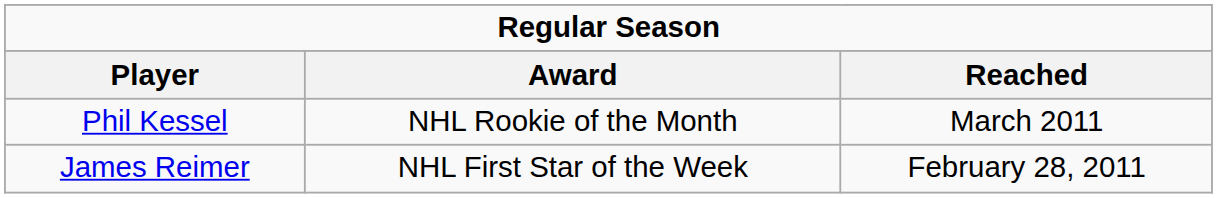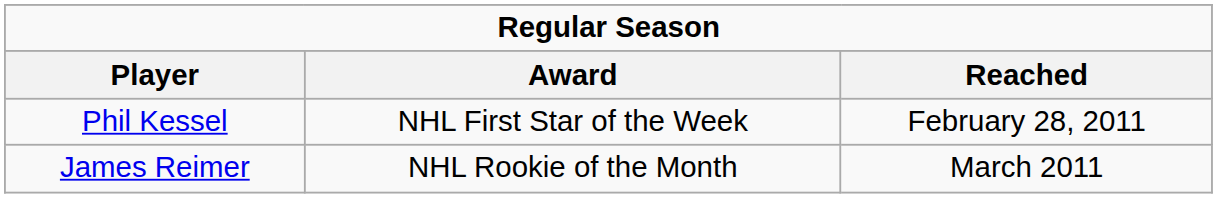 <table class="wikitable" style="width:52%; text-align:center;">
 <tr>
 <td colspan="10" style="text-align:center;"><strong>Regular Season</strong></td>
 </tr>
 <tr>
 <th>Player</th>
 <th>Award</th>
 <th>Reached</th>
 </tr>
 <tr>
 <td><a href='#'>Phil Kessel</a></td>
+<td>NHL First Star of the Week</td>
+<td>February 28, 2011</td>
+</tr>
+<tr>
+<td><a href='#'>James Reimer</a></td>
 <td>NHL Rookie of the Month</td>
 <td>March 2011</td>
 </tr>
-<tr>
-<td><a href='#'>James Reimer</a></td>
-<td>NHL First Star of the Week</td>
-<td>February 28, 2011</td>
-</tr>
 </table>
